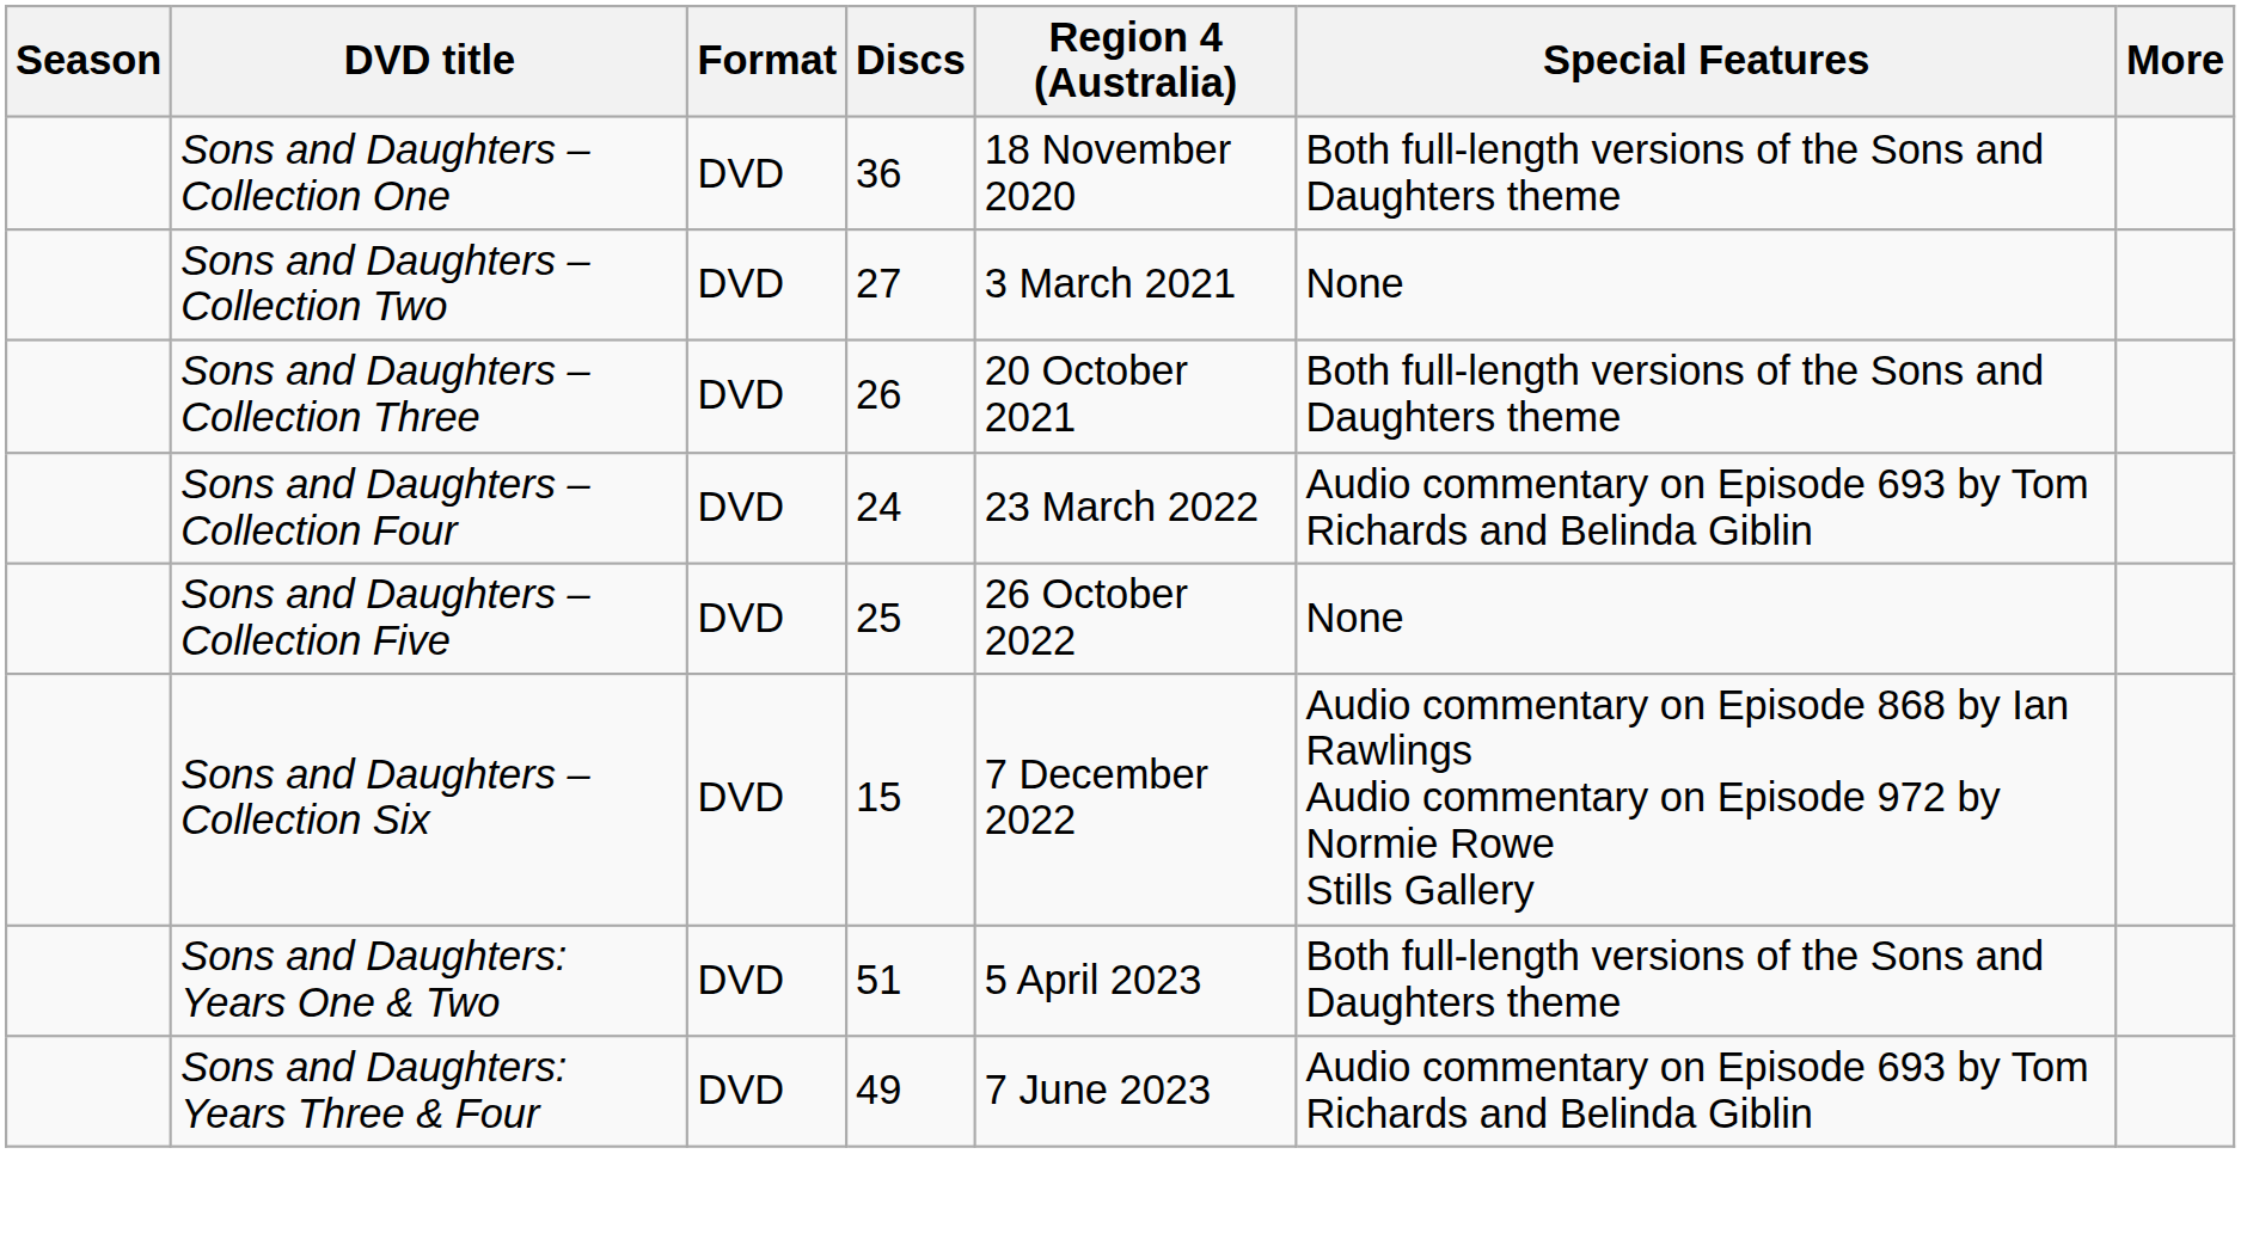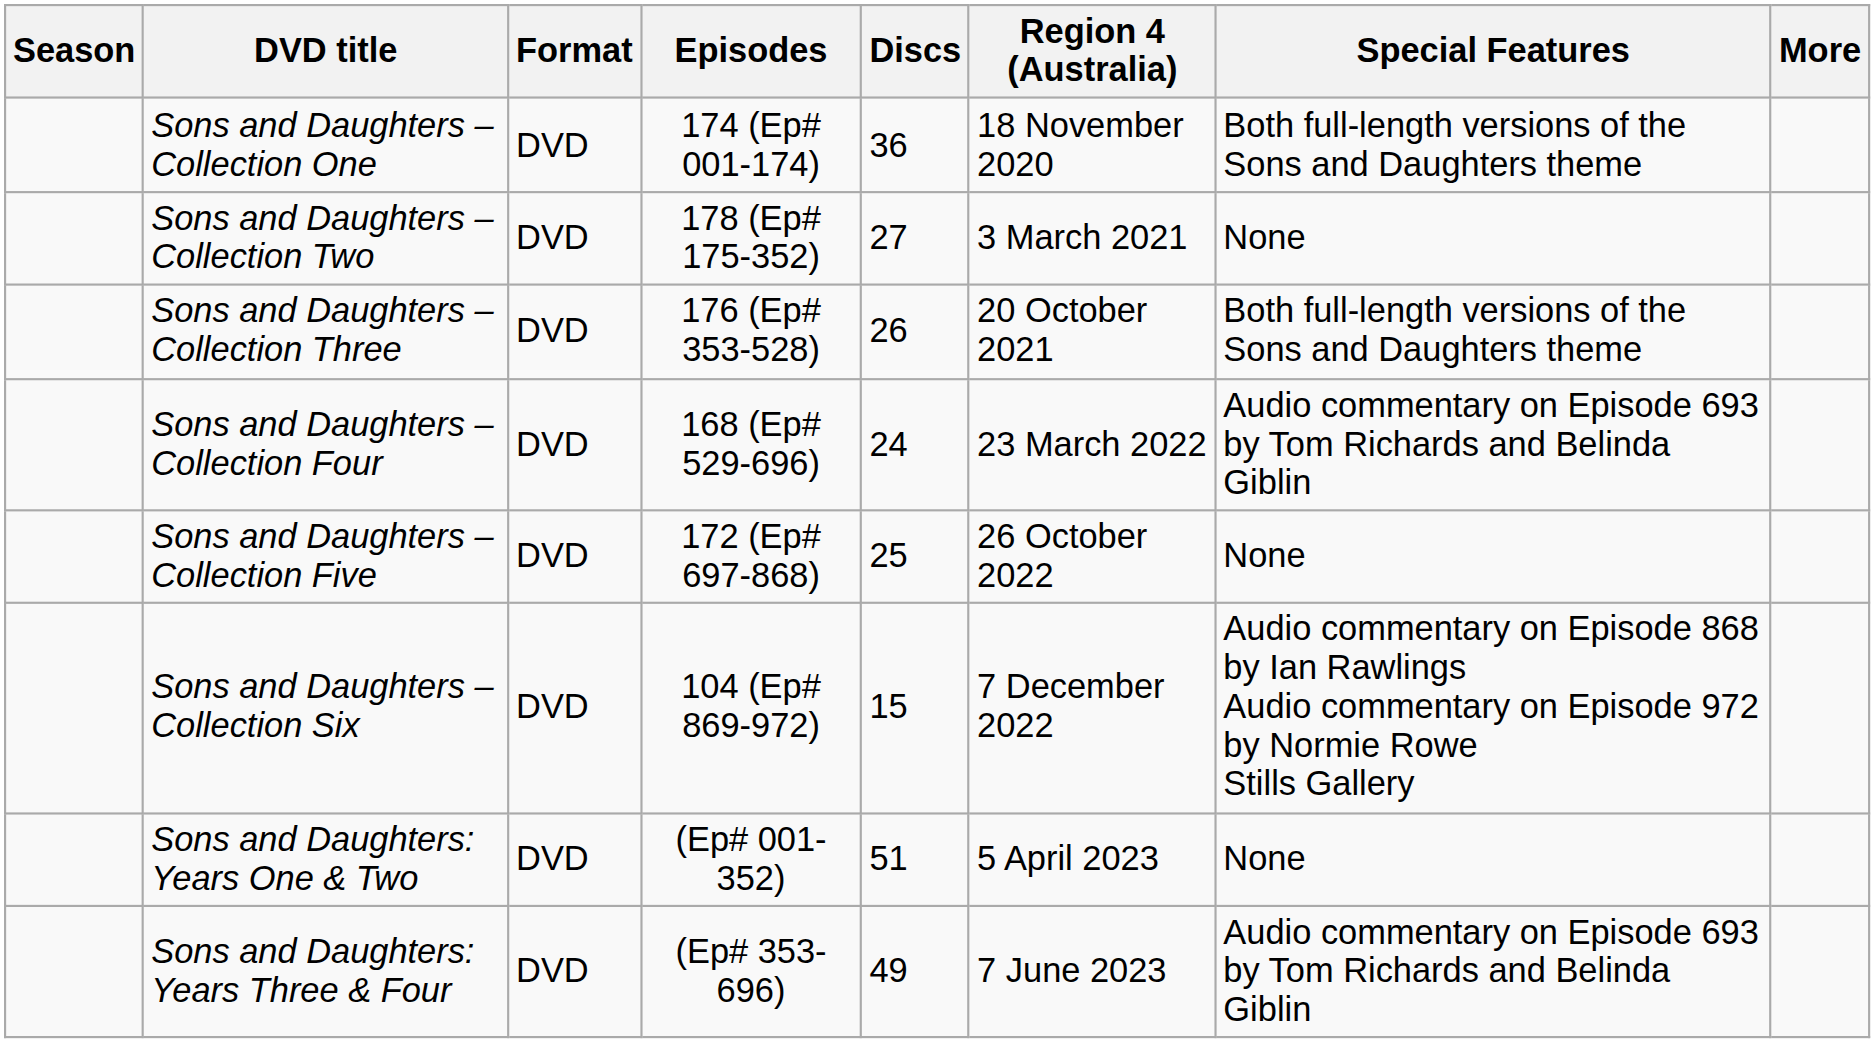 <table class="wikitable">
 <tr>
 <th>Season</th>
 <th>DVD title</th>
 <th>Format</th>
+<th>Episodes</th>
 <th>Discs</th>
 <th>Region 4 (Australia)</th>
 <th>Special Features</th>
 <th>More</th>
 </tr>
 <tr>
 <td></td>
 <td><em>Sons and Daughters – Collection One</em></td>
 <td>DVD</td>
+<td style="text-align:center;">174 (Ep# 001-174)</td>
 <td>36</td>
 <td>18 November 2020</td>
 <td>Both full-length versions of the Sons and Daughters theme</td>
 <td><br></td>
 </tr>
 <tr>
 <td></td>
 <td><em>Sons and Daughters – Collection Two</em></td>
 <td>DVD</td>
+<td style="text-align:center;">178 (Ep# 175-352)</td>
 <td>27</td>
 <td>3 March 2021</td>
 <td>None</td>
 <td><br></td>
 </tr>
 <tr>
 <td></td>
 <td><em>Sons and Daughters – Collection Three</em></td>
 <td>DVD</td>
+<td style="text-align:center;">176 (Ep# 353-528)</td>
 <td>26</td>
 <td>20 October 2021</td>
 <td>Both full-length versions of the Sons and Daughters theme</td>
 <td><br></td>
 </tr>
 <tr>
 <td></td>
 <td><em>Sons and Daughters – Collection Four</em></td>
 <td>DVD</td>
+<td style="text-align:center;">168 (Ep# 529-696)</td>
 <td>24</td>
 <td>23 March 2022</td>
 <td>Audio commentary on Episode 693 by Tom Richards and Belinda Giblin</td>
 <td><br></td>
 </tr>
 <tr>
 <td></td>
 <td><em>Sons and Daughters – Collection Five</em></td>
 <td>DVD</td>
+<td style="text-align:center;">172 (Ep# 697-868)</td>
 <td>25</td>
 <td>26 October 2022</td>
 <td>None</td>
 <td><br></td>
 </tr>
 <tr>
 <td></td>
 <td><em>Sons and Daughters – Collection Six</em></td>
 <td>DVD</td>
+<td style="text-align:center;">104 (Ep# 869-972)</td>
 <td>15</td>
 <td>7 December 2022</td>
 <td>Audio commentary on Episode 868 by Ian Rawlings<br>Audio commentary on Episode 972 by Normie Rowe<br>Stills Gallery</td>
 <td><br></td>
 </tr>
 <tr>
 <td></td>
 <td><em>Sons and Daughters: Years One & Two</em></td>
 <td>DVD</td>
+<td style="text-align:center;">(Ep# 001-352)</td>
 <td>51</td>
 <td>5 April 2023</td>
-<td>Both full-length versions of the Sons and Daughters theme</td>
+<td>None</td>
 <td><br></td>
 </tr>
 <tr>
 <td></td>
 <td><em>Sons and Daughters: Years Three & Four</em></td>
 <td>DVD</td>
+<td style="text-align:center;">(Ep# 353-696)</td>
 <td>49</td>
 <td>7 June 2023</td>
 <td>Audio commentary on Episode 693 by Tom Richards and Belinda Giblin</td>
 <td><br></td>
 </tr>
 </table>
